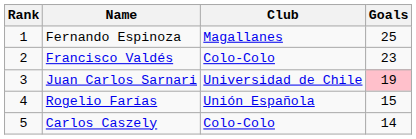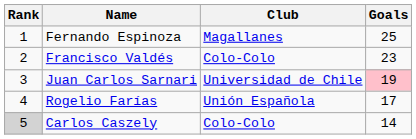 <table class="wikitable">
 <tr>
 <th>Rank</th>
 <th>Name</th>
 <th>Club</th>
 <th>Goals</th>
 </tr>
 <tr>
 <td align=center>1</td>
 <td> Fernando Espinoza</td>
 <td><a href='#'>Magallanes</a></td>
 <td align=center>25</td>
 </tr>
 <tr>
 <td align=center>2</td>
 <td> <a href='#'>Francisco Valdés</a></td>
 <td><a href='#'>Colo-Colo</a></td>
 <td align=center>23</td>
 </tr>
 <tr>
 <td align=center>3</td>
 <td> <a href='#'>Juan Carlos Sarnari</a></td>
 <td><a href='#'>Universidad de Chile</a></td>
 <td align=center style="background: pink;">19</td>
 </tr>
 <tr>
 <td align=center>4</td>
 <td> <a href='#'>Rogelio Farías</a></td>
 <td><a href='#'>Unión Española</a></td>
-<td align=center>15</td>
+<td align=center>17</td>
 </tr>
 <tr>
-<td align=center>5</td>
+<td align=center style="background: lightgrey;">5</td>
 <td> <a href='#'>Carlos Caszely</a></td>
 <td><a href='#'>Colo-Colo</a></td>
 <td align=center>14</td>
 </tr>
 </table>
